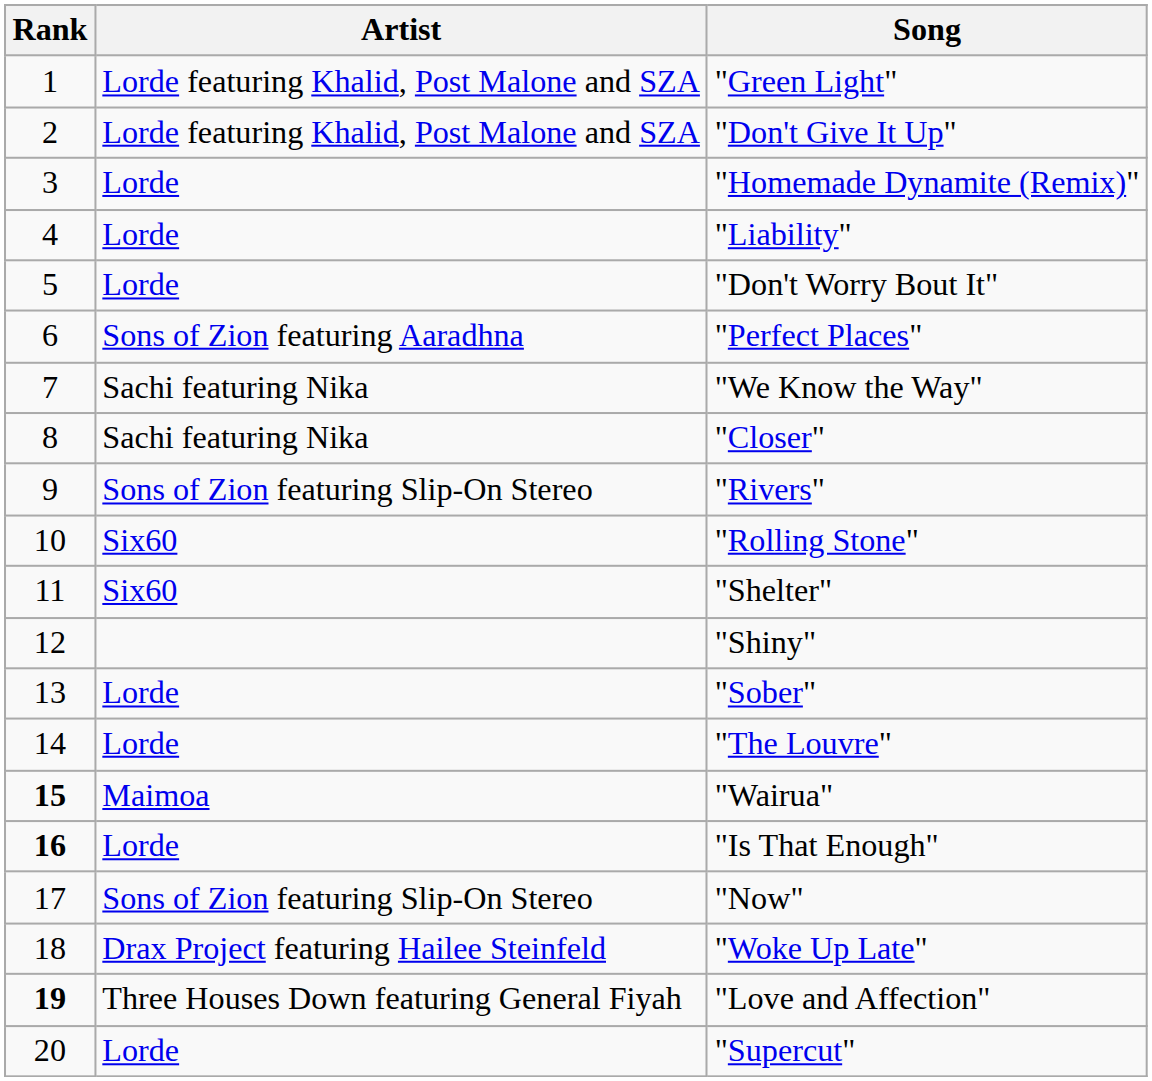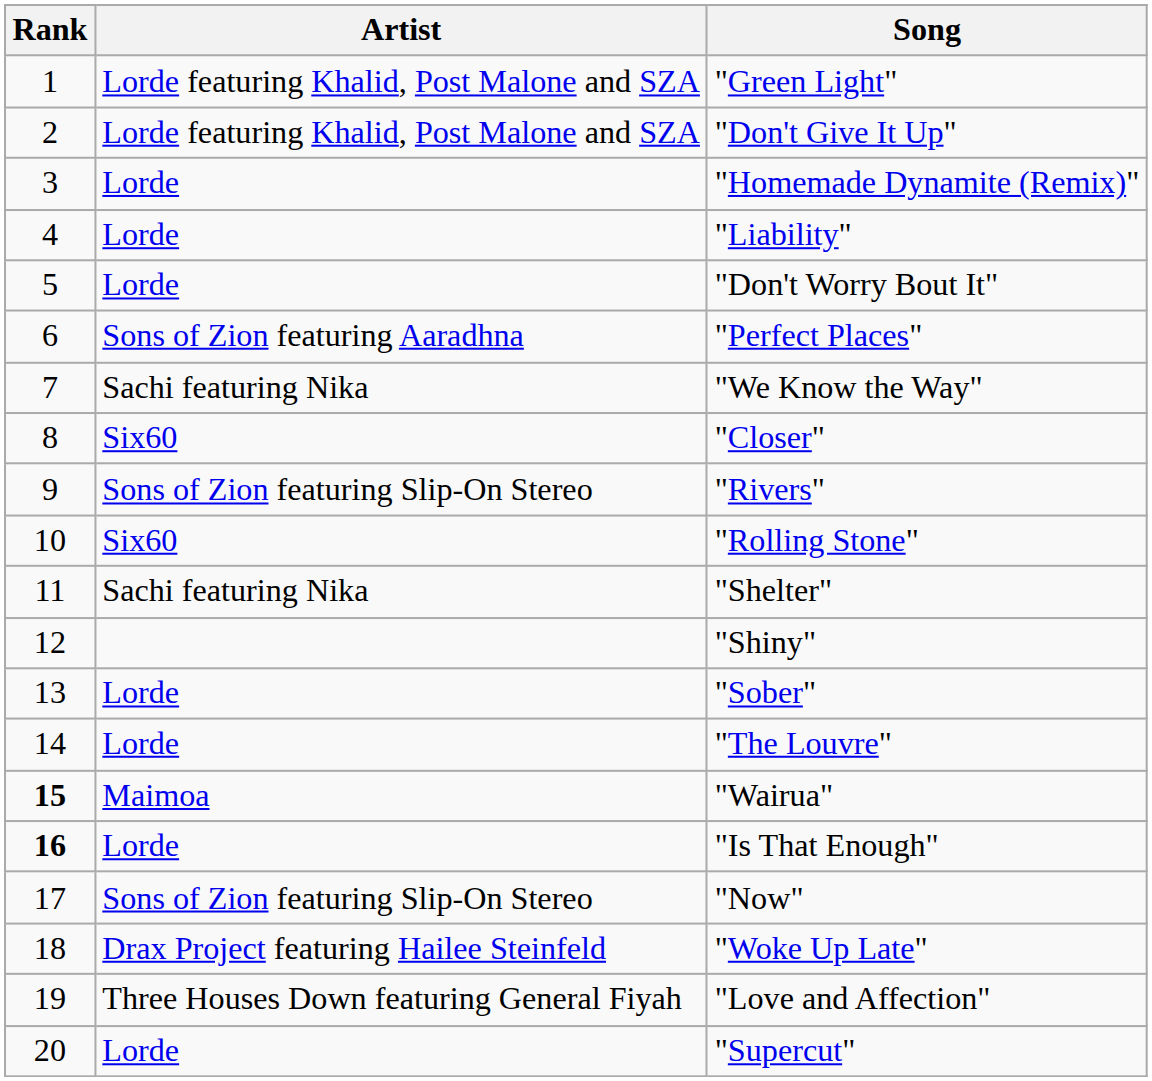 <table class="wikitable sortable">
 <tr>
 <th>Rank</th>
 <th>Artist</th>
 <th>Song</th>
 </tr>
 <tr>
 <td align="center">1</td>
 <td><a href='#'>Lorde</a> featuring <a href='#'>Khalid</a>, <a href='#'>Post Malone</a> and <a href='#'>SZA</a></td>
 <td>"<a href='#'>Green Light</a>"</td>
 </tr>
 <tr>
 <td align="center">2</td>
 <td><a href='#'>Lorde</a> featuring <a href='#'>Khalid</a>, <a href='#'>Post Malone</a> and <a href='#'>SZA</a></td>
 <td>"<a href='#'>Don't Give It Up</a>"</td>
 </tr>
 <tr>
 <td align="center">3</td>
 <td><a href='#'>Lorde</a></td>
 <td>"<a href='#'>Homemade Dynamite (Remix)</a>"</td>
 </tr>
 <tr>
 <td align="center">4</td>
 <td><a href='#'>Lorde</a></td>
 <td>"<a href='#'>Liability</a>"</td>
 </tr>
 <tr>
 <td align="center">5</td>
 <td><a href='#'>Lorde</a></td>
 <td>"Don't Worry Bout It"</td>
 </tr>
 <tr>
 <td align="center">6</td>
 <td><a href='#'>Sons of Zion</a> featuring <a href='#'>Aaradhna</a></td>
 <td>"<a href='#'>Perfect Places</a>"</td>
 </tr>
 <tr>
 <td align="center">7</td>
 <td>Sachi featuring Nika</td>
 <td>"We Know the Way"</td>
 </tr>
 <tr>
 <td align="center">8</td>
-<td>Sachi featuring Nika</td>
+<td><a href='#'>Six60</a></td>
 <td>"<a href='#'>Closer</a>"</td>
 </tr>
 <tr>
 <td align="center">9</td>
 <td><a href='#'>Sons of Zion</a> featuring Slip-On Stereo</td>
 <td>"<a href='#'>Rivers</a>"</td>
 </tr>
 <tr>
 <td align="center">10</td>
 <td><a href='#'>Six60</a></td>
 <td>"<a href='#'>Rolling Stone</a>"</td>
 </tr>
 <tr>
 <td align="center">11</td>
-<td><a href='#'>Six60</a></td>
+<td>Sachi featuring Nika</td>
 <td>"Shelter"</td>
 </tr>
 <tr>
 <td align="center">12</td>
 <td></td>
 <td>"Shiny"</td>
 </tr>
 <tr>
 <td align="center">13</td>
 <td><a href='#'>Lorde</a></td>
 <td>"<a href='#'>Sober</a>"</td>
 </tr>
 <tr>
 <td align="center">14</td>
 <td><a href='#'>Lorde</a></td>
 <td>"<a href='#'>The Louvre</a>"</td>
 </tr>
 <tr>
 <td align="center"><strong>15</strong></td>
 <td><a href='#'>Maimoa</a></td>
 <td>"Wairua"</td>
 </tr>
 <tr>
 <td align="center"><strong>16</strong></td>
 <td><a href='#'>Lorde</a></td>
 <td>"Is That Enough"</td>
 </tr>
 <tr>
 <td align="center">17</td>
 <td><a href='#'>Sons of Zion</a> featuring Slip-On Stereo</td>
 <td>"Now"</td>
 </tr>
 <tr>
 <td align="center">18</td>
 <td><a href='#'>Drax Project</a> featuring <a href='#'>Hailee Steinfeld</a></td>
 <td>"<a href='#'>Woke Up Late</a>"</td>
 </tr>
 <tr>
-<td align="center"><strong>19</strong></td>
+<td align="center">19</td>
 <td>Three Houses Down featuring General Fiyah</td>
 <td>"Love and Affection"</td>
 </tr>
 <tr>
 <td align="center">20</td>
 <td><a href='#'>Lorde</a></td>
 <td>"<a href='#'>Supercut</a>"</td>
 </tr>
 </table>
